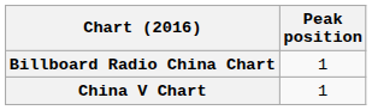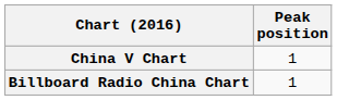 <table class="wikitable plainrowheaders sortable" style="text-align:center;" border="1">
 <tr>
 <th scope="col">Chart (2016)</th>
 <th scope="col">Peak<br>position</th>
 </tr>
 <tr>
+<th scope="row">China V Chart</th>
+<td>1</td>
+</tr>
+<tr>
 <th scope="row">Billboard Radio China Chart</th>
 <td>1</td>
 </tr>
-<tr>
-<th scope="row">China V Chart</th>
-<td>1</td>
-</tr>
 </table>
